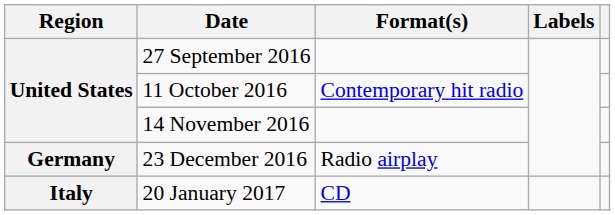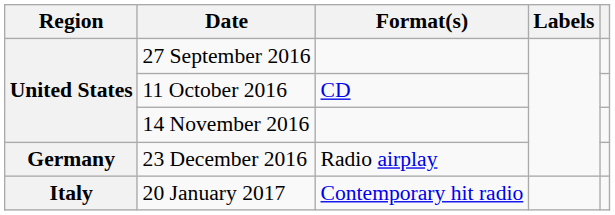 <table class="wikitable plainrowheaders">
 <tr>
 <th scope="col">Region</th>
 <th scope="col">Date</th>
 <th scope="col">Format(s)</th>
 <th scope="col">Labels</th>
 <th scope="col"></th>
 </tr>
 <tr>
 <th scope="row" rowspan="3">United States</th>
 <td>27 September 2016</td>
 <td></td>
 <td rowspan="4"></td>
 <td style="text-align:center;"></td>
 </tr>
 <tr>
 <td>11 October 2016</td>
-<td><a href='#'>Contemporary hit radio</a></td>
+<td><a href='#'>CD</a></td>
 <td style="text-align:center;"></td>
 </tr>
 <tr>
 <td>14 November 2016</td>
 <td></td>
 <td style="text-align:center;"></td>
 </tr>
 <tr>
 <th scope="row">Germany</th>
 <td>23 December 2016</td>
 <td>Radio <a href='#'>airplay</a></td>
 <td style="text-align:center;"></td>
 </tr>
 <tr>
 <th scope="row">Italy</th>
 <td>20 January 2017</td>
-<td><a href='#'>CD</a></td>
+<td><a href='#'>Contemporary hit radio</a></td>
 <td></td>
 <td style="text-align:center;"></td>
 </tr>
 </table>
